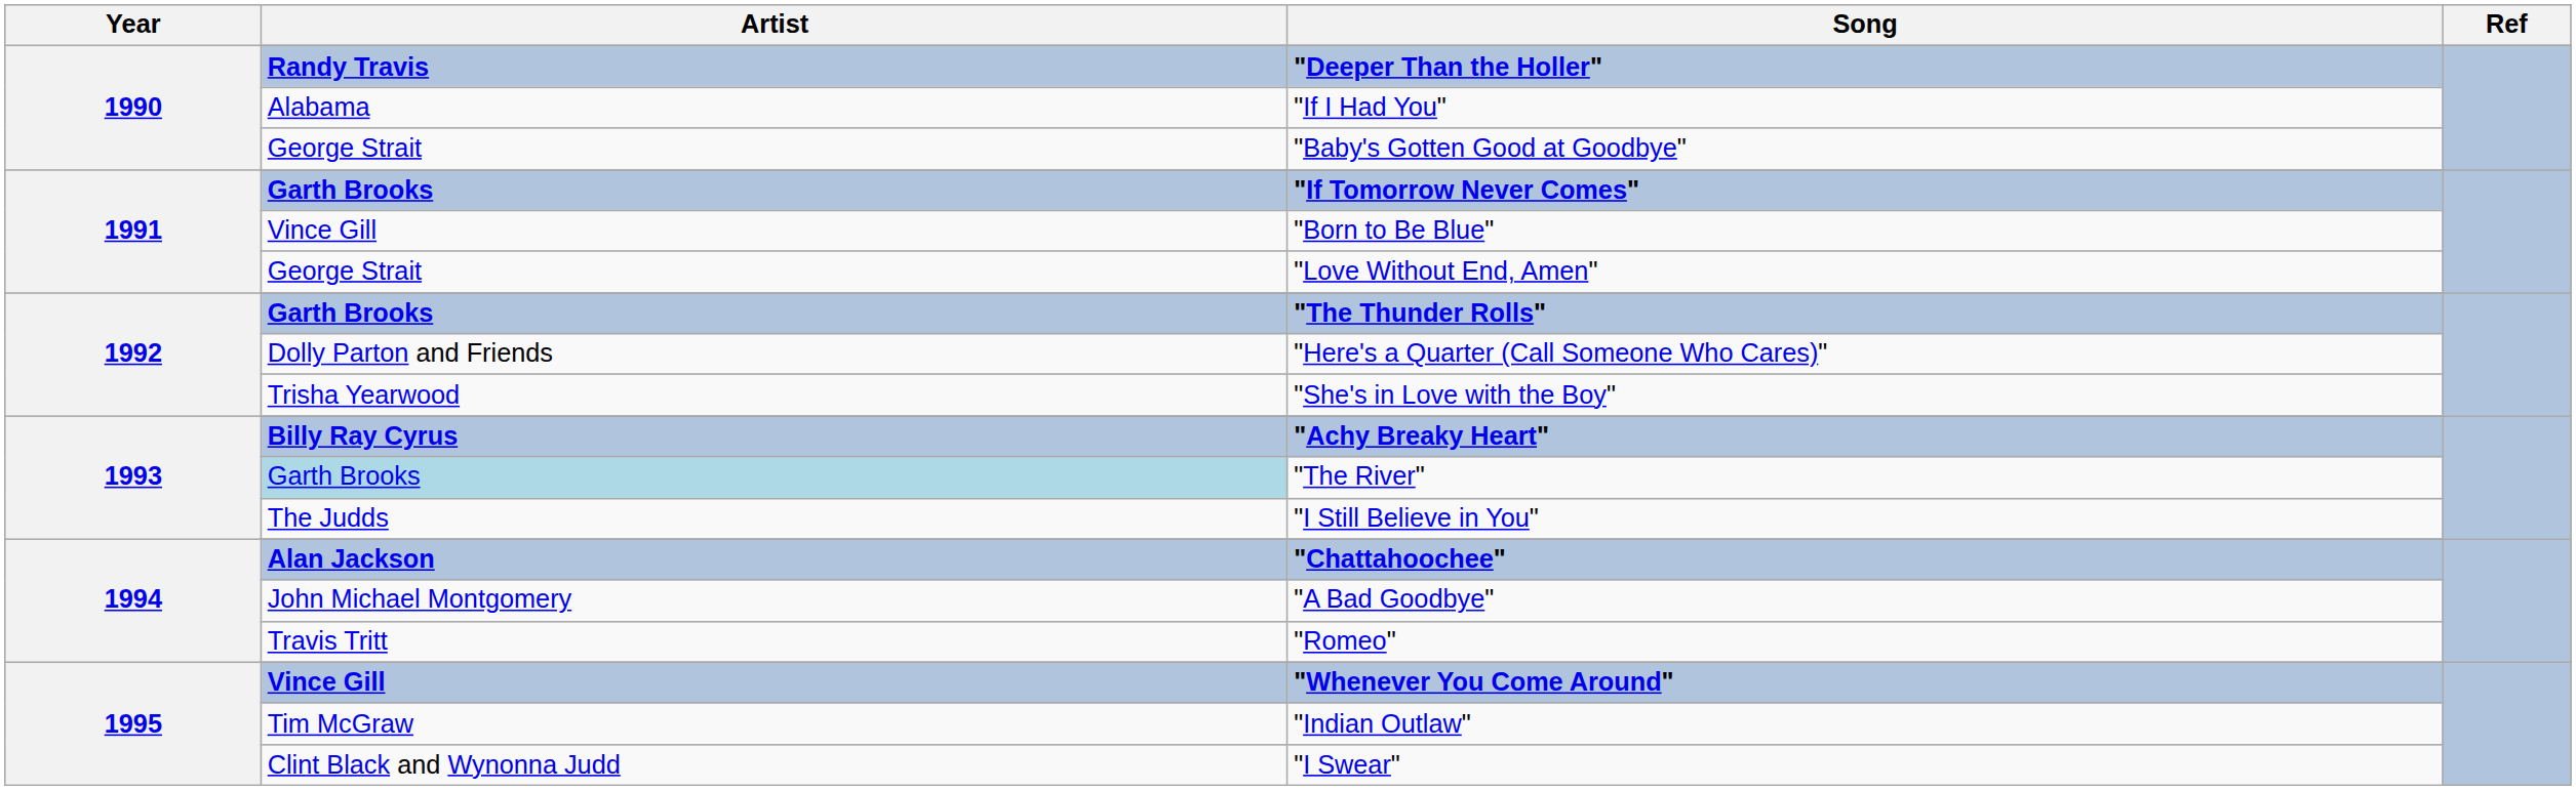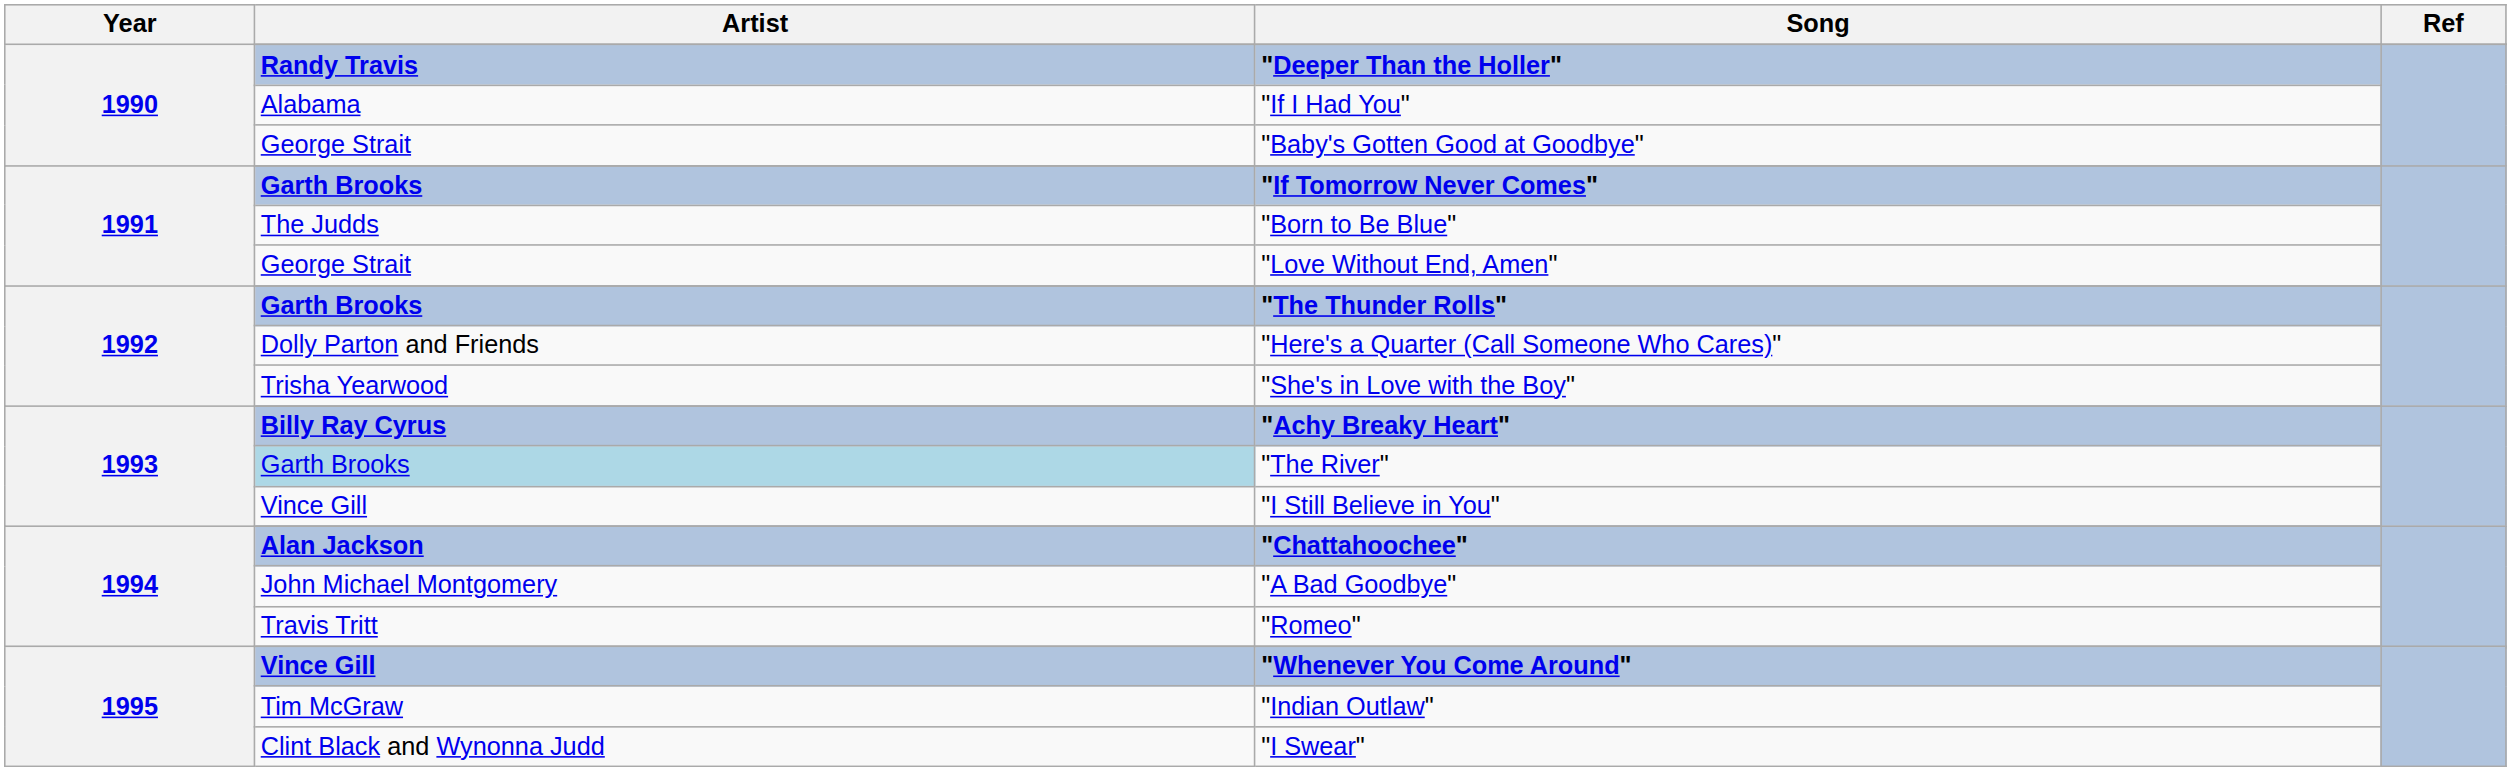 <table class="wikitable" width="100%">
 <tr>
 <th width="10%">Year</th>
 <th width="40%">Artist</th>
 <th width="45%">Song</th>
 <th width="5%">Ref</th>
 </tr>
 <tr>
 <th rowspan="4" align="center"><a href='#'>1990<br></a></th>
 </tr>
 <tr style="background:#B0C4DE">
 <td><strong><a href='#'>Randy Travis</a></strong></td>
 <td><strong>"<a href='#'>Deeper Than the Holler</a>"</strong></td>
 <td rowspan="4" align="center"></td>
 </tr>
 <tr>
 <td><a href='#'>Alabama</a></td>
 <td>"<a href='#'>If I Had You</a>"</td>
 </tr>
 <tr>
 <td><a href='#'>George Strait</a></td>
 <td>"<a href='#'>Baby's Gotten Good at Goodbye</a>"</td>
 </tr>
 <tr>
 <th rowspan="4" align="center"><a href='#'>1991<br></a></th>
 </tr>
 <tr style="background:#B0C4DE">
 <td><strong><a href='#'>Garth Brooks</a></strong></td>
 <td><strong>"<a href='#'>If Tomorrow Never Comes</a>"</strong></td>
 <td rowspan="4" align="center"></td>
 </tr>
 <tr>
-<td><a href='#'>Vince Gill</a></td>
+<td><a href='#'>The Judds</a></td>
 <td>"<a href='#'>Born to Be Blue</a>"</td>
 </tr>
 <tr>
 <td><a href='#'>George Strait</a></td>
 <td>"<a href='#'>Love Without End, Amen</a>"</td>
 </tr>
 <tr>
 <th rowspan="4" align="center"><a href='#'>1992<br></a></th>
 </tr>
 <tr style="background:#B0C4DE">
 <td><strong><a href='#'>Garth Brooks</a></strong></td>
 <td><strong>"<a href='#'>The Thunder Rolls</a>"</strong></td>
 <td rowspan="4" align="center"></td>
 </tr>
 <tr>
 <td><a href='#'>Dolly Parton</a> and Friends</td>
 <td>"<a href='#'>Here's a Quarter (Call Someone Who Cares)</a>"</td>
 </tr>
 <tr>
 <td><a href='#'>Trisha Yearwood</a></td>
 <td>"<a href='#'>She's in Love with the Boy</a>"</td>
 </tr>
 <tr>
 <th rowspan="4" align="center"><a href='#'>1993<br></a></th>
 </tr>
 <tr style="background:#B0C4DE">
 <td><strong><a href='#'>Billy Ray Cyrus</a></strong></td>
 <td><strong>"<a href='#'>Achy Breaky Heart</a>"</strong></td>
 <td rowspan="4" align="center"></td>
 </tr>
 <tr>
 <td style="background: lightblue;"><a href='#'>Garth Brooks</a></td>
 <td>"<a href='#'>The River</a>"</td>
 </tr>
 <tr>
-<td><a href='#'>The Judds</a></td>
+<td><a href='#'>Vince Gill</a></td>
 <td>"<a href='#'>I Still Believe in You</a>"</td>
 </tr>
 <tr>
 <th rowspan="4" align="center"><a href='#'>1994<br></a></th>
 </tr>
 <tr style="background:#B0C4DE">
 <td><strong><a href='#'>Alan Jackson</a></strong></td>
 <td><strong>"<a href='#'>Chattahoochee</a>"</strong></td>
 <td rowspan="4" align="center"></td>
 </tr>
 <tr>
 <td><a href='#'>John Michael Montgomery</a></td>
 <td>"<a href='#'>A Bad Goodbye</a>"</td>
 </tr>
 <tr>
 <td><a href='#'>Travis Tritt</a></td>
 <td>"<a href='#'>Romeo</a>"</td>
 </tr>
 <tr>
 <th rowspan="4" align="center"><a href='#'>1995<br></a></th>
 </tr>
 <tr style="background:#B0C4DE">
 <td><strong><a href='#'>Vince Gill</a></strong></td>
 <td><strong>"<a href='#'>Whenever You Come Around</a>"</strong></td>
 <td rowspan="4" align="center"></td>
 </tr>
 <tr>
 <td><a href='#'>Tim McGraw</a></td>
 <td>"<a href='#'>Indian Outlaw</a>"</td>
 </tr>
 <tr>
 <td><a href='#'>Clint Black</a> and <a href='#'>Wynonna Judd</a></td>
 <td>"<a href='#'>I Swear</a>"</td>
 </tr>
 </table>
